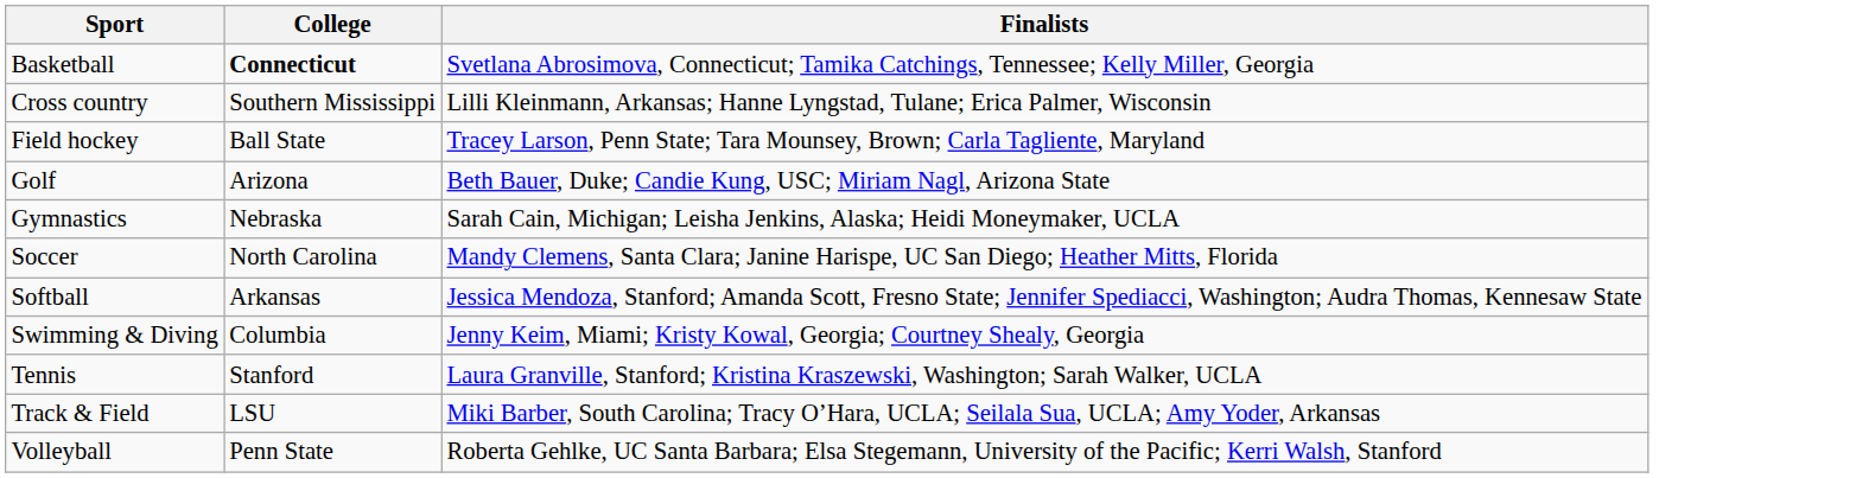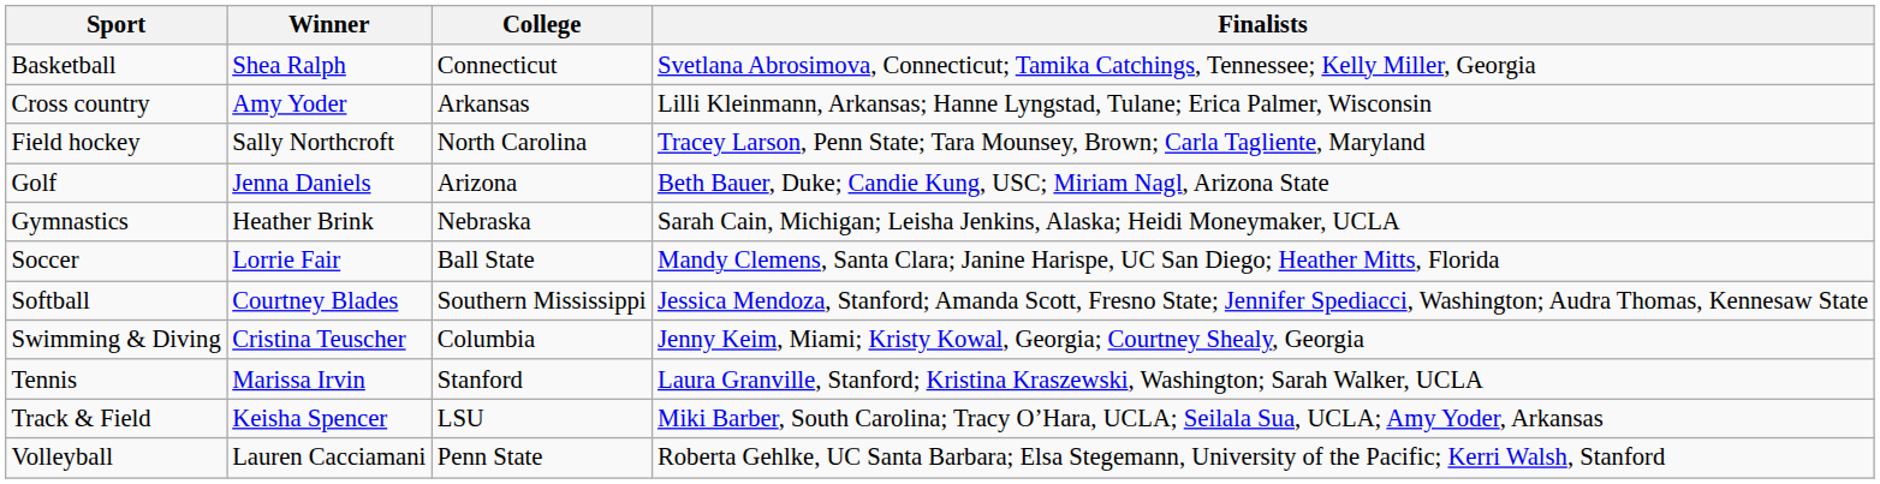 <table class="wikitable">
 <tr>
 <th>Sport</th>
+<th>Winner</th>
 <th>College</th>
 <th>Finalists</th>
 </tr>
 <tr>
 <td>Basketball</td>
-<td><strong>Connecticut</strong></td>
+<td><a href='#'>Shea Ralph</a></td>
+<td>Connecticut</td>
 <td><a href='#'>Svetlana Abrosimova</a>, Connecticut; <a href='#'>Tamika Catchings</a>, Tennessee; <a href='#'>Kelly Miller</a>, Georgia</td>
 </tr>
 <tr>
 <td>Cross country</td>
-<td>Southern Mississippi</td>
+<td><a href='#'>Amy Yoder</a></td>
+<td>Arkansas</td>
 <td>Lilli Kleinmann, Arkansas; Hanne Lyngstad, Tulane; Erica Palmer, Wisconsin</td>
 </tr>
 <tr>
 <td>Field hockey</td>
-<td>Ball State</td>
+<td>Sally Northcroft</td>
+<td>North Carolina</td>
 <td><a href='#'>Tracey Larson</a>, Penn State; Tara Mounsey, Brown; <a href='#'>Carla Tagliente</a>, Maryland</td>
 </tr>
 <tr>
 <td>Golf</td>
+<td><a href='#'>Jenna Daniels</a></td>
 <td>Arizona</td>
 <td><a href='#'>Beth Bauer</a>, Duke; <a href='#'>Candie Kung</a>, USC; <a href='#'>Miriam Nagl</a>, Arizona State</td>
 </tr>
 <tr>
 <td>Gymnastics</td>
+<td>Heather Brink</td>
 <td>Nebraska</td>
 <td>Sarah Cain, Michigan; Leisha Jenkins, Alaska; Heidi Moneymaker, UCLA</td>
 </tr>
 <tr>
 <td>Soccer</td>
-<td>North Carolina</td>
+<td><a href='#'>Lorrie Fair</a></td>
+<td>Ball State</td>
 <td><a href='#'>Mandy Clemens</a>, Santa Clara; Janine Harispe, UC San Diego; <a href='#'>Heather Mitts</a>, Florida</td>
 </tr>
 <tr>
 <td>Softball</td>
-<td>Arkansas</td>
+<td><a href='#'>Courtney Blades</a></td>
+<td>Southern Mississippi</td>
 <td><a href='#'>Jessica Mendoza</a>, Stanford; Amanda Scott, Fresno State; <a href='#'>Jennifer Spediacci</a>, Washington; Audra Thomas, Kennesaw State</td>
 </tr>
 <tr>
 <td>Swimming & Diving</td>
+<td><a href='#'>Cristina Teuscher</a></td>
 <td>Columbia</td>
 <td><a href='#'>Jenny Keim</a>, Miami; <a href='#'>Kristy Kowal</a>, Georgia; <a href='#'>Courtney Shealy</a>, Georgia</td>
 </tr>
 <tr>
 <td>Tennis</td>
+<td><a href='#'>Marissa Irvin</a></td>
 <td>Stanford</td>
 <td><a href='#'>Laura Granville</a>, Stanford; <a href='#'>Kristina Kraszewski</a>, Washington; Sarah Walker, UCLA</td>
 </tr>
 <tr>
 <td>Track & Field</td>
+<td><a href='#'>Keisha Spencer</a></td>
 <td>LSU</td>
 <td><a href='#'>Miki Barber</a>, South Carolina; Tracy O’Hara, UCLA; <a href='#'>Seilala Sua</a>, UCLA; <a href='#'>Amy Yoder</a>, Arkansas</td>
 </tr>
 <tr>
 <td>Volleyball</td>
+<td>Lauren Cacciamani</td>
 <td>Penn State</td>
 <td>Roberta Gehlke, UC Santa Barbara; Elsa Stegemann, University of the Pacific; <a href='#'>Kerri Walsh</a>, Stanford</td>
 </tr>
 </table>
